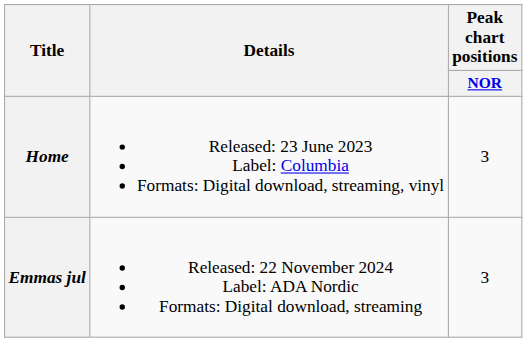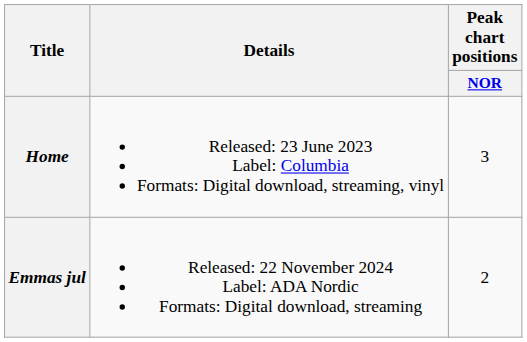 <table class="wikitable plainrowheaders" style="text-align:center">
 <tr>
 <th scope="col" rowspan="2">Title</th>
 <th scope="col" rowspan="2">Details</th>
 <th scope="col" colspan="1">Peak chart positions</th>
 </tr>
 <tr>
 <th scope="col" style="width:2.5em;font-size:90%;"><a href='#'>NOR</a><br></th>
 </tr>
 <tr>
 <th scope="row"><em>Home</em></th>
 <td><br><ul><li>Released: 23 June 2023</li><li>Label: <a href='#'>Columbia</a></li><li>Formats: Digital download, streaming, vinyl</li></ul></td>
 <td>3</td>
 </tr>
 <tr>
 <th scope="row"><em>Emmas jul</em></th>
 <td><br><ul><li>Released: 22 November 2024</li><li>Label: ADA Nordic</li><li>Formats: Digital download, streaming</li></ul></td>
-<td>3<br></td>
+<td>2<br></td>
 </tr>
 </table>
